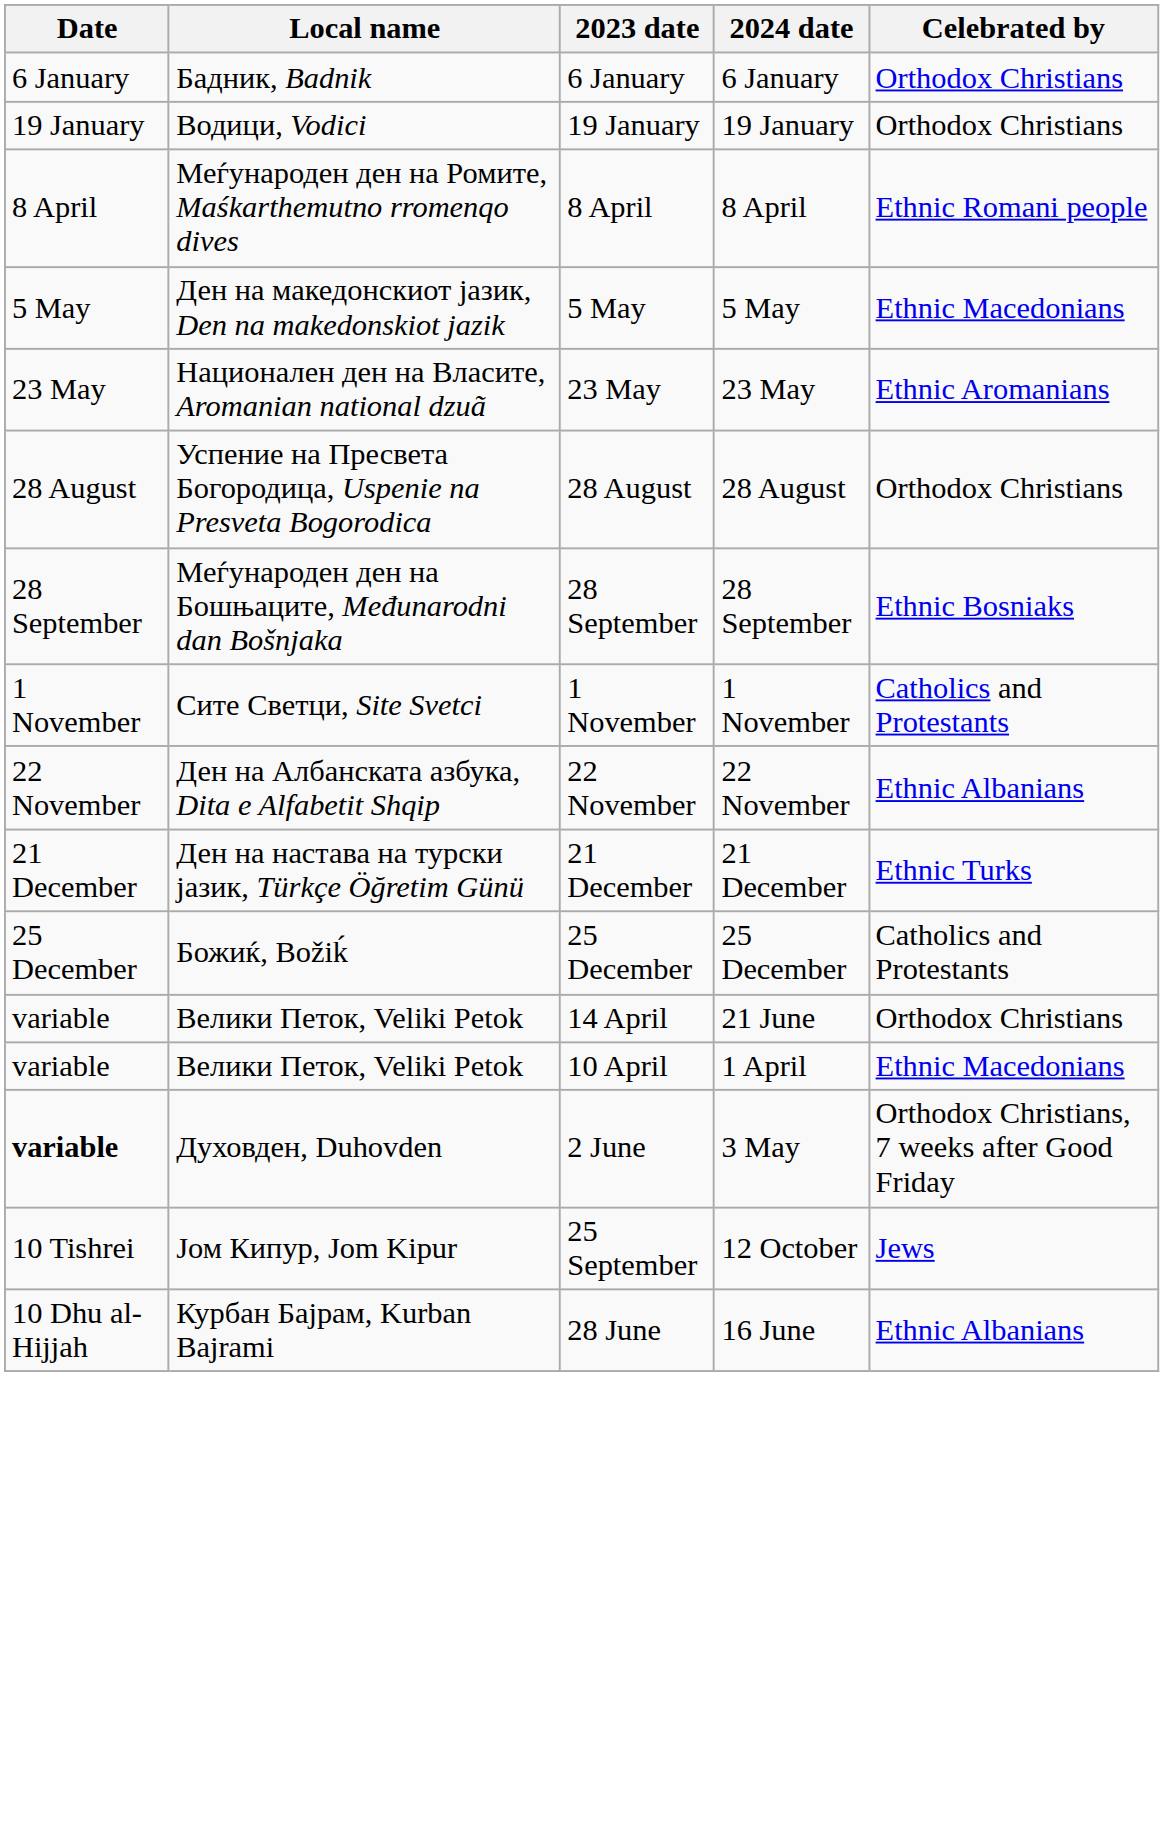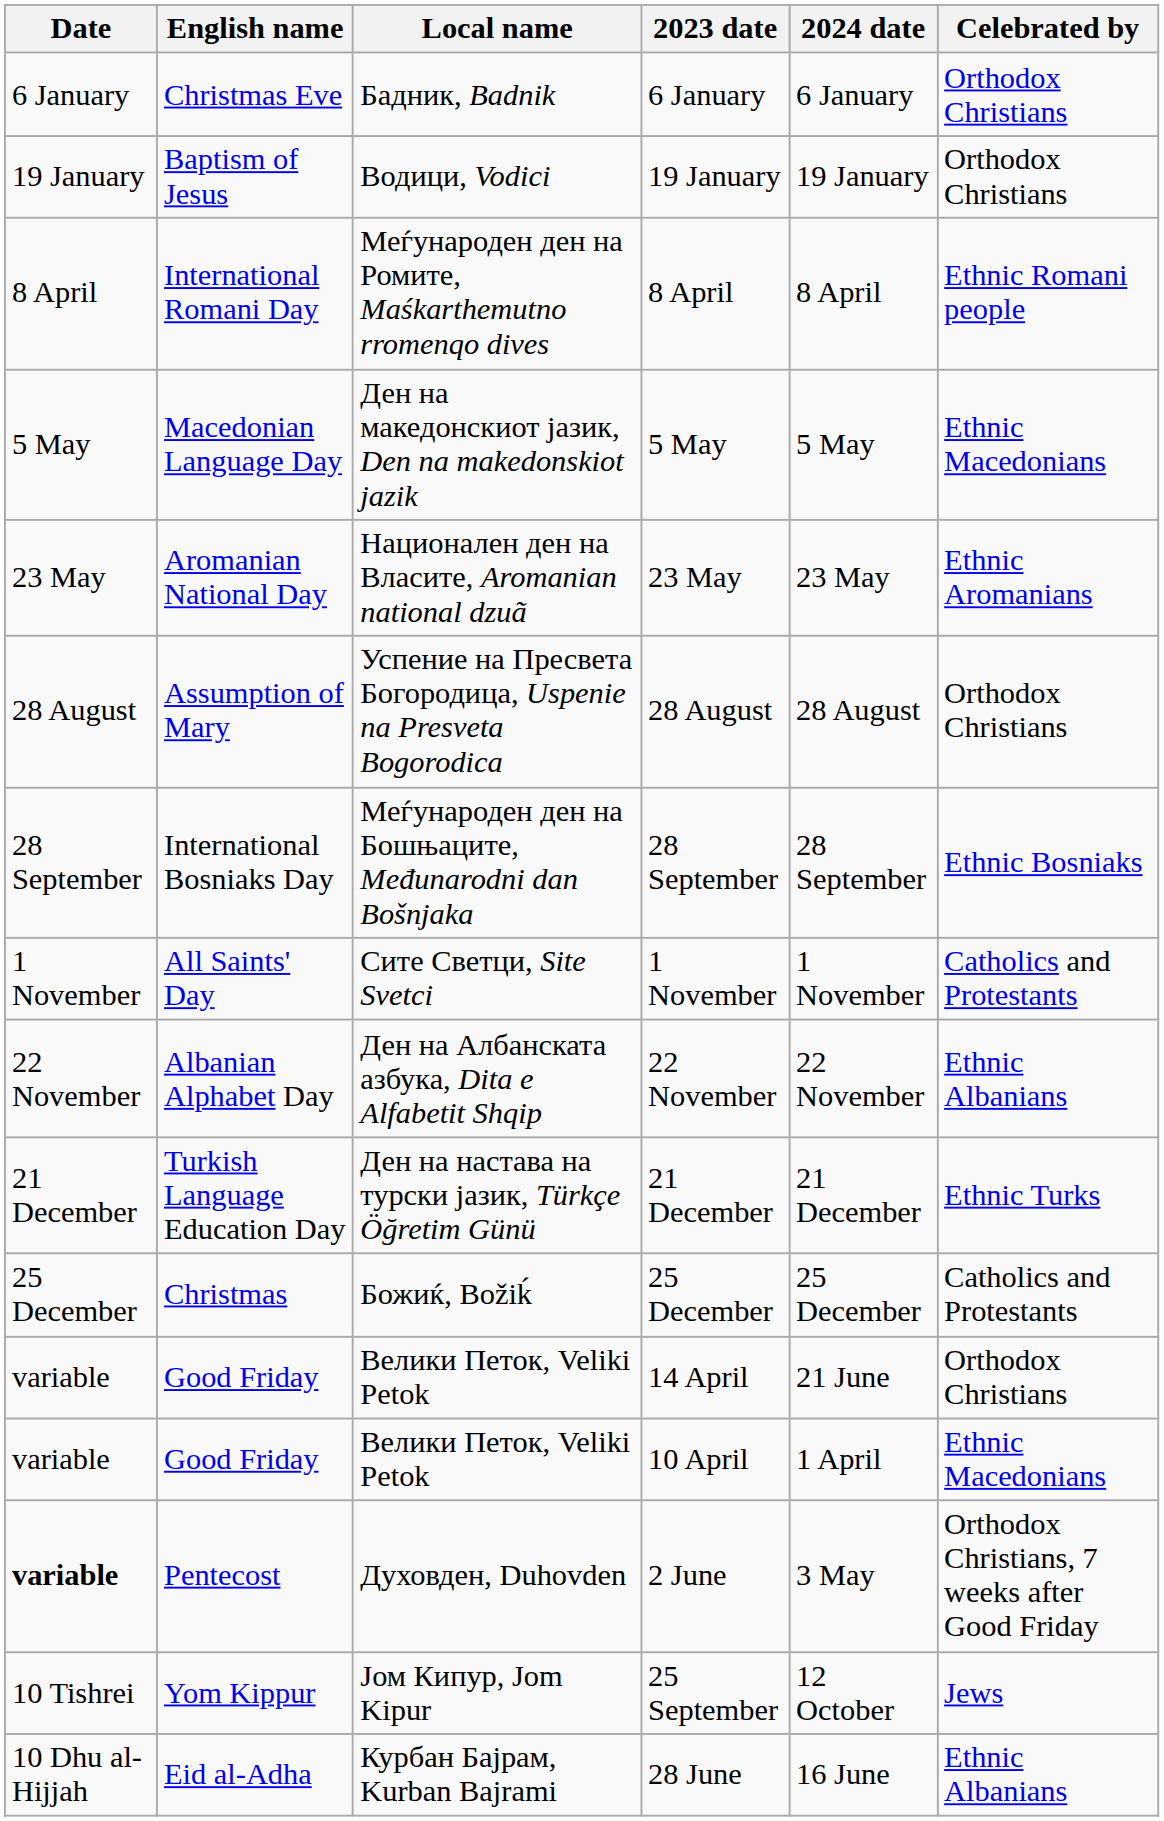 <table class="wikitable">
 <tr>
 <th>Date</th>
+<th>English name</th>
 <th>Local name</th>
 <th>2023 date</th>
 <th>2024 date</th>
 <th>Celebrated by</th>
 </tr>
 <tr>
 <td>6 January</td>
+<td><a href='#'>Christmas Eve</a></td>
 <td>Бадник, <em>Badnik</em></td>
 <td>6 January</td>
 <td>6 January</td>
 <td><a href='#'>Orthodox Christians</a></td>
 </tr>
 <tr>
 <td>19 January</td>
+<td><a href='#'>Baptism of Jesus</a></td>
 <td>Водици, <em>Vodici</em></td>
 <td>19 January</td>
 <td>19 January</td>
 <td>Orthodox Christians</td>
 </tr>
 <tr>
 <td>8 April</td>
+<td><a href='#'>International Romani Day</a></td>
 <td>Меѓународен ден на Ромите, <em>Maśkarthemutno rromenqo dives</em></td>
 <td>8 April</td>
 <td>8 April</td>
 <td><a href='#'>Ethnic Romani people</a></td>
 </tr>
 <tr>
 <td>5 May</td>
+<td><a href='#'>Macedonian Language Day</a></td>
 <td>Ден на македонскиот јазик, <em>Den na makedonskiot jazik</em></td>
 <td>5 May</td>
 <td>5 May</td>
 <td><a href='#'>Ethnic Macedonians</a></td>
 </tr>
 <tr>
 <td>23 May</td>
+<td><a href='#'>Aromanian National Day</a></td>
 <td>Национален ден на Власите, <em>Aromanian national dzuã</em></td>
 <td>23 May</td>
 <td>23 May</td>
 <td><a href='#'>Ethnic Aromanians</a></td>
 </tr>
 <tr>
 <td>28 August</td>
+<td><a href='#'>Assumption of Mary</a></td>
 <td>Успение на Пресвета Богородица, <em>Uspenie na Presveta Bogorodica</em></td>
 <td>28 August</td>
 <td>28 August</td>
 <td>Orthodox Christians</td>
 </tr>
 <tr>
 <td>28 September</td>
+<td>International Bosniaks Day</td>
 <td>Меѓународен ден на Бошњаците, <em>Međunarodni dan Bošnjaka</em></td>
 <td>28 September</td>
 <td>28 September</td>
 <td><a href='#'>Ethnic Bosniaks</a></td>
 </tr>
 <tr>
 <td>1 November</td>
+<td><a href='#'>All Saints' Day</a></td>
 <td>Сите Светци, <em>Site Svetci</em></td>
 <td>1 November</td>
 <td>1 November</td>
 <td><a href='#'>Catholics</a> and <a href='#'>Protestants</a></td>
 </tr>
 <tr>
 <td>22 November</td>
+<td><a href='#'>Albanian Alphabet</a> Day</td>
 <td>Ден на Албанската азбука, <em>Dita e Alfabetit Shqip</em></td>
 <td>22 November</td>
 <td>22 November</td>
 <td><a href='#'>Ethnic Albanians</a></td>
 </tr>
 <tr>
 <td>21 December</td>
+<td><a href='#'>Turkish Language</a> Education Day</td>
 <td>Ден на настава на турски јазик, <em>Türkçe Öğretim Günü</em></td>
 <td>21 December</td>
 <td>21 December</td>
 <td><a href='#'>Ethnic Turks</a></td>
 </tr>
 <tr>
 <td>25 December</td>
+<td><a href='#'>Christmas</a></td>
 <td>Божиќ, Božiḱ<em></td>
 <td>25 December</td>
 <td>25 December</td>
 <td>Catholics and Protestants</td>
 </tr>
 <tr>
 <td>variable</td>
+<td><a href='#'>Good Friday</a></td>
 <td>Велики Петок, </em>Veliki Petok<em></td>
 <td>14 April</td>
 <td>21 June</td>
 <td>Orthodox Christians</td>
 </tr>
 <tr>
 <td>variable</td>
+<td><a href='#'>Good Friday</a></td>
 <td>Велики Петок, </em>Veliki Petok<em></td>
 <td>10 April</td>
 <td>1 April</td>
 <td><a href='#'>Ethnic Macedonians</a></td>
 </tr>
 <tr>
 <td><strong>variable</strong></td>
+<td><a href='#'>Pentecost</a></td>
 <td>Духовден, </em>Duhovden<em></td>
 <td>2 June</td>
 <td>3 May</td>
 <td>Orthodox Christians, 7 weeks after Good Friday</td>
 </tr>
 <tr>
 <td>10 Tishrei</td>
+<td><a href='#'>Yom Kippur</a></td>
 <td>Јом Кипур, </em>Jom Kipur<em></td>
 <td>25 September</td>
 <td>12 October</td>
 <td><a href='#'>Jews</a></td>
 </tr>
 <tr>
 <td>10 Dhu al-Hijjah</td>
+<td><a href='#'>Eid al-Adha</a></td>
 <td>Курбан Бајрам, </em>Kurban Bajrami<em></td>
 <td>28 June</td>
 <td>16 June</td>
 <td><a href='#'>Ethnic Albanians</a></td>
 </tr>
 </table>
